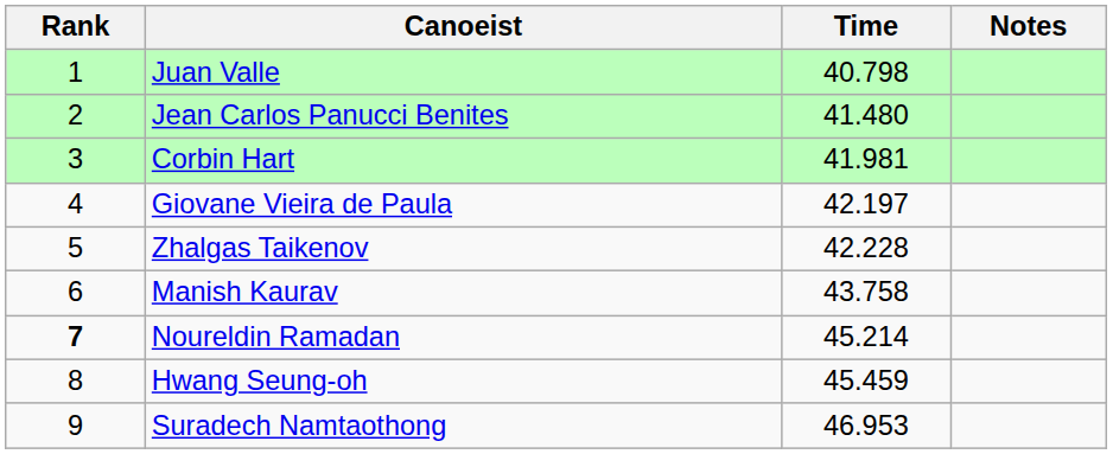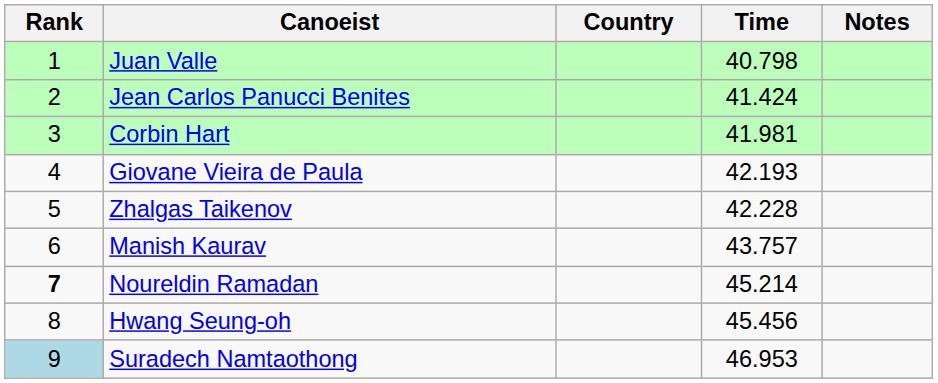 <table class="wikitable" style="text-align:center;width: 50%">
 <tr>
 <th>Rank</th>
 <th>Canoeist</th>
+<th>Country</th>
 <th>Time</th>
 <th>Notes</th>
 </tr>
 <tr bgcolor=bbffbb>
 <td>1</td>
 <td align="left"><a href='#'>Juan Valle</a></td>
+<td align="left"></td>
 <td>40.798</td>
 <td></td>
 </tr>
 <tr bgcolor=bbffbb>
 <td>2</td>
 <td align="left"><a href='#'>Jean Carlos Panucci Benites</a></td>
-<td>41.480</td>
+<td align="left"></td>
+<td>41.424</td>
 <td></td>
 </tr>
 <tr bgcolor=bbffbb>
 <td>3</td>
 <td align="left"><a href='#'>Corbin Hart</a></td>
+<td align="left"></td>
 <td>41.981</td>
 <td></td>
 </tr>
 <tr>
 <td>4</td>
 <td align="left"><a href='#'>Giovane Vieira de Paula</a></td>
-<td>42.197</td>
+<td align="left"></td>
+<td>42.193</td>
 <td></td>
 </tr>
 <tr>
 <td>5</td>
 <td align="left"><a href='#'>Zhalgas Taikenov</a></td>
+<td align="left"></td>
 <td>42.228</td>
 <td></td>
 </tr>
 <tr>
 <td>6</td>
 <td align="left"><a href='#'>Manish Kaurav</a></td>
-<td>43.758</td>
+<td align="left"></td>
+<td>43.757</td>
 <td></td>
 </tr>
 <tr>
 <td><strong>7</strong></td>
 <td align="left"><a href='#'>Noureldin Ramadan</a></td>
+<td align="left"></td>
 <td>45.214</td>
 <td></td>
 </tr>
 <tr>
 <td>8</td>
 <td align="left"><a href='#'>Hwang Seung-oh</a></td>
-<td>45.459</td>
+<td align="left"></td>
+<td>45.456</td>
 <td></td>
 </tr>
 <tr>
-<td>9</td>
+<td style="background: lightblue;">9</td>
 <td align="left"><a href='#'>Suradech Namtaothong</a></td>
+<td align="left"></td>
 <td>46.953</td>
 <td></td>
 </tr>
 </table>
